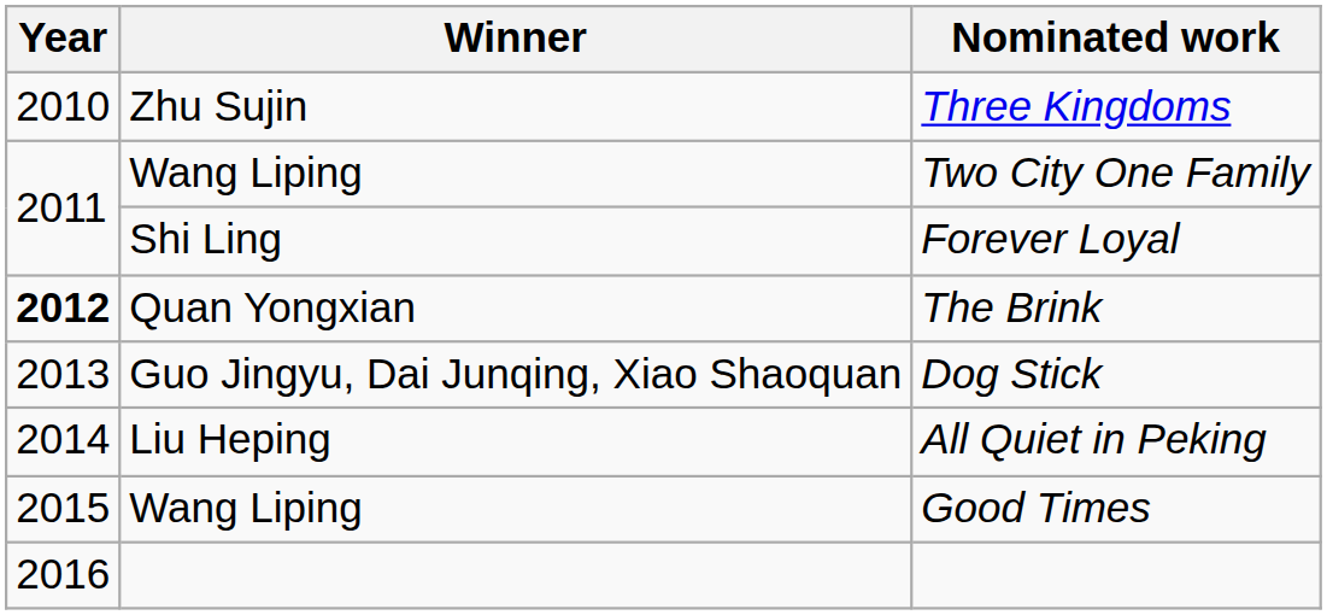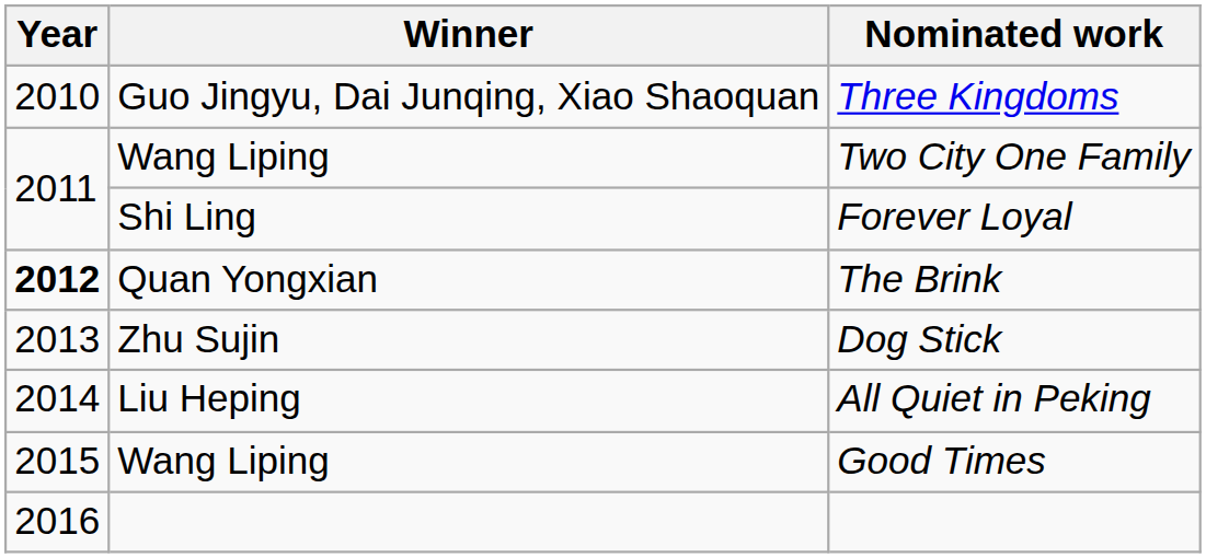 <table class="wikitable">
 <tr>
 <th>Year</th>
 <th>Winner</th>
 <th>Nominated work</th>
 </tr>
 <tr>
 <td>2010</td>
-<td>Zhu Sujin</td>
+<td>Guo Jingyu, Dai Junqing, Xiao Shaoquan</td>
 <td><em><a href='#'>Three Kingdoms</a></em></td>
 </tr>
 <tr>
 <td rowspan=2>2011</td>
 <td>Wang Liping</td>
 <td><em>Two City One Family</em></td>
 </tr>
 <tr>
 <td>Shi Ling</td>
 <td><em>Forever Loyal</em></td>
 </tr>
 <tr>
 <td><strong>2012</strong></td>
 <td>Quan Yongxian</td>
 <td><em>The Brink</em></td>
 </tr>
 <tr>
 <td>2013</td>
-<td>Guo Jingyu, Dai Junqing, Xiao Shaoquan</td>
+<td>Zhu Sujin</td>
 <td><em>Dog Stick</em></td>
 </tr>
 <tr>
 <td>2014</td>
 <td>Liu Heping</td>
 <td><em>All Quiet in Peking</em></td>
 </tr>
 <tr>
 <td>2015</td>
 <td>Wang Liping</td>
 <td><em>Good Times</em></td>
 </tr>
 <tr>
 <td>2016</td>
 <td></td>
 <td></td>
 </tr>
 </table>
